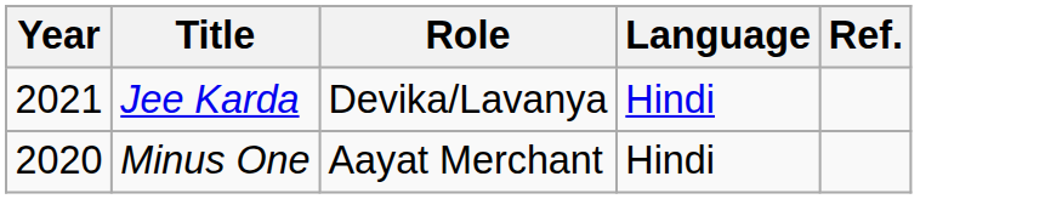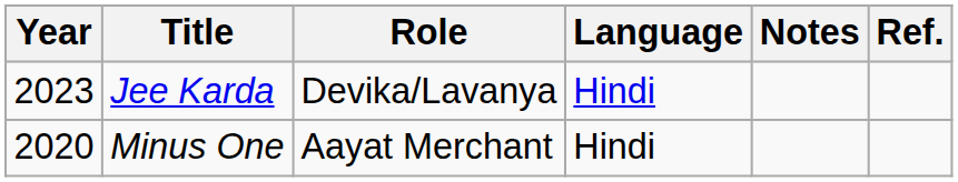 <table class="wikitable">
 <tr>
 <th>Year</th>
 <th>Title</th>
 <th>Role</th>
 <th>Language</th>
+<th>Notes</th>
 <th>Ref.</th>
 </tr>
 <tr>
-<td>2021</td>
+<td>2023</td>
 <td><em><a href='#'>Jee Karda</a></em></td>
 <td>Devika/Lavanya</td>
 <td><a href='#'>Hindi</a></td>
+<td></td>
 <td></td>
 </tr>
 <tr>
 <td>2020</td>
 <td><em>Minus One</em></td>
 <td>Aayat Merchant</td>
 <td>Hindi</td>
 <td></td>
+<td></td>
 </tr>
 </table>
